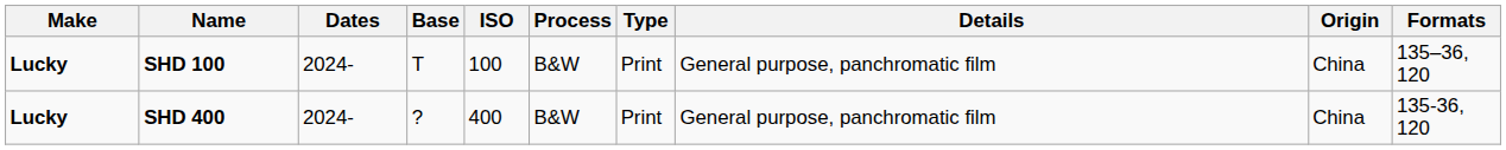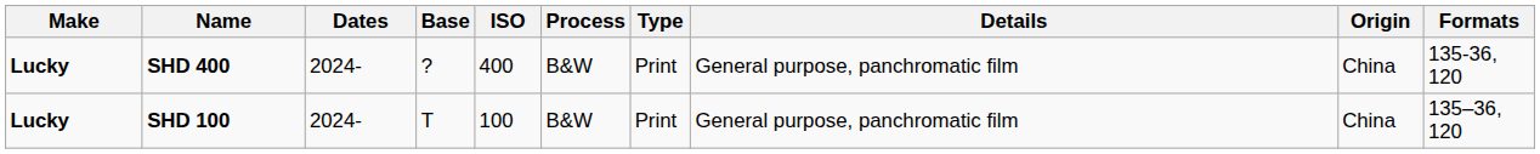 <table class="wikitable">
 <tr>
 <th scope="col" style="width: 100px;">Make</th>
 <th scope="col" style="width: 120px;">Name</th>
 <th scope="col" style="width: 80px;">Dates</th>
 <th scope="col" style="width: 30px;">Base</th>
 <th scope="col" style="width: 45px;">ISO</th>
 <th scope="col" style="width: 40px;">Process</th>
 <th scope="col" style="width: 40px;">Type</th>
 <th scope="col" style="width: 500px;">Details</th>
 <th scope="col" style="width: 60px;">Origin</th>
 <th scope="col" style="width: 80px;">Formats</th>
 </tr>
 <tr>
 <td><strong>Lucky</strong></td>
+<td><strong>SHD 400</strong></td>
+<td>2024-</td>
+<td>?</td>
+<td>400</td>
+<td>B&W</td>
+<td>Print</td>
+<td>General purpose, panchromatic film</td>
+<td>China</td>
+<td>135-36, 120</td>
+</tr>
+<tr>
+<td><strong>Lucky</strong></td>
 <td><strong>SHD 100</strong></td>
 <td>2024-</td>
 <td>T</td>
 <td>100</td>
 <td>B&W</td>
 <td>Print</td>
 <td>General purpose, panchromatic film</td>
 <td>China</td>
 <td>135–36, 120</td>
 </tr>
-<tr>
-<td><strong>Lucky</strong></td>
-<td><strong>SHD 400</strong></td>
-<td>2024-</td>
-<td>?</td>
-<td>400</td>
-<td>B&W</td>
-<td>Print</td>
-<td>General purpose, panchromatic film</td>
-<td>China</td>
-<td>135-36, 120</td>
-</tr>
 </table>
